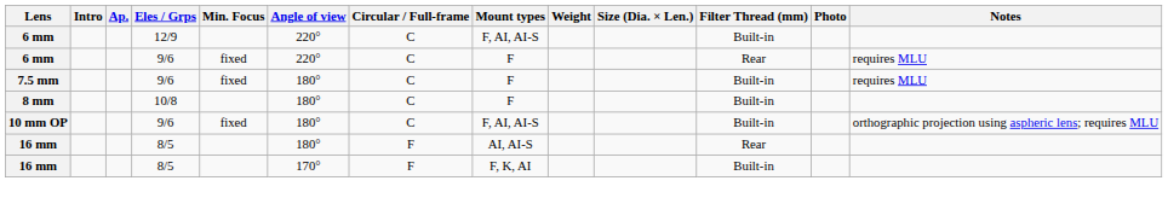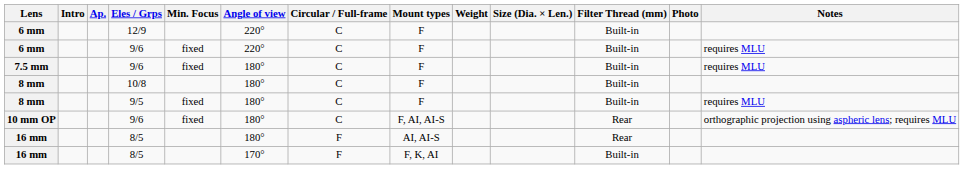 <table class="wikitable sortable" style="font-size:85%;text-align:center;">
 <tr>
 <th data-sort-type="text">Lens</th>
 <th data-sort-type="isoDate">Intro</th>
 <th data-sort-type="text"><a href='#'>Ap.</a></th>
 <th data-sort-type="number"><a href='#'>Eles / Grps</a></th>
 <th data-sort-type="number">Min. Focus</th>
 <th data-sort-type="number"><a href='#'>Angle of view</a></th>
 <th data-sort-type="text">Circular / Full-frame</th>
 <th data-sort-type="text">Mount types</th>
 <th data-sort-type="number">Weight</th>
 <th data-sort-type="number">Size (Dia. × Len.)</th>
 <th data-sort-type="number">Filter Thread (mm)</th>
 <th class="unsortable">Photo</th>
 <th class="unsortable">Notes</th>
 </tr>
 <tr>
 <th>6 mm </th>
 <td></td>
 <td></td>
 <td>12/9</td>
 <td></td>
 <td>220°</td>
 <td>C</td>
-<td>F, AI, AI-S</td>
+<td>F</td>
 <td></td>
 <td></td>
 <td>Built-in</td>
 <td></td>
 <td style="text-align:left;"></td>
 </tr>
 <tr>
 <th>6 mm </th>
 <td></td>
 <td></td>
 <td>9/6</td>
 <td>fixed</td>
 <td>220°</td>
 <td>C</td>
 <td>F</td>
 <td></td>
 <td></td>
-<td>Rear</td>
+<td>Built-in</td>
 <td></td>
 <td style="text-align:left;">requires <a href='#'>MLU</a></td>
 </tr>
 <tr>
 <th>7.5 mm </th>
 <td></td>
 <td></td>
 <td>9/6</td>
 <td>fixed</td>
 <td>180°</td>
 <td>C</td>
 <td>F</td>
 <td></td>
 <td></td>
 <td>Built-in</td>
 <td></td>
 <td style="text-align:left;">requires <a href='#'>MLU</a></td>
 </tr>
 <tr>
 <th>8 mm </th>
 <td></td>
 <td></td>
 <td>10/8</td>
 <td></td>
 <td>180°</td>
 <td>C</td>
 <td>F</td>
 <td></td>
 <td></td>
 <td>Built-in</td>
 <td></td>
 <td style="text-align:left;"></td>
 </tr>
 <tr>
+<th>8 mm </th>
+<td></td>
+<td></td>
+<td>9/5</td>
+<td>fixed</td>
+<td>180°</td>
+<td>C</td>
+<td>F</td>
+<td></td>
+<td></td>
+<td>Built-in</td>
+<td></td>
+<td style="text-align:left;">requires <a href='#'>MLU</a></td>
+</tr>
+<tr>
 <th>10 mm  OP</th>
 <td></td>
 <td></td>
 <td>9/6</td>
 <td>fixed</td>
 <td>180°</td>
 <td>C</td>
 <td>F, AI, AI-S</td>
 <td></td>
 <td></td>
-<td>Built-in</td>
+<td>Rear</td>
 <td></td>
 <td style="text-align:left;">orthographic projection using <a href='#'>aspheric lens</a>; requires <a href='#'>MLU</a></td>
 </tr>
 <tr>
 <th>16 mm </th>
 <td></td>
 <td></td>
 <td>8/5</td>
 <td></td>
 <td>180°</td>
 <td>F</td>
 <td>AI, AI-S</td>
 <td></td>
 <td></td>
 <td>Rear</td>
 <td></td>
 <td style="text-align:left;"></td>
 </tr>
 <tr>
 <th>16 mm </th>
 <td></td>
 <td></td>
 <td>8/5</td>
 <td></td>
 <td>170°</td>
 <td>F</td>
 <td>F, K, AI</td>
 <td></td>
 <td></td>
 <td>Built-in</td>
 <td></td>
 <td style="text-align:left;"></td>
 </tr>
 </table>
